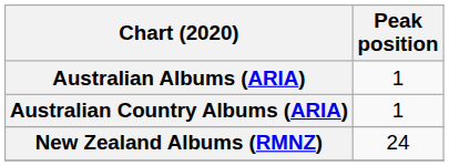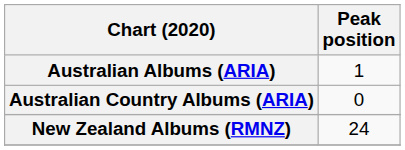 <table class="wikitable sortable plainrowheaders" style="text-align:center">
 <tr>
 <th scope="col">Chart (2020)</th>
 <th scope="col">Peak<br>position</th>
 </tr>
 <tr>
 <th scope="row">Australian Albums (<a href='#'>ARIA</a>)</th>
 <td>1</td>
 </tr>
 <tr>
 <th scope="row">Australian Country Albums (<a href='#'>ARIA</a>)</th>
-<td>1</td>
+<td>0</td>
 </tr>
 <tr>
 </tr>
 <tr>
 </tr>
 <tr>
 <th scope="row">New Zealand Albums (<a href='#'>RMNZ</a>)</th>
 <td>24</td>
 </tr>
 <tr>
 </tr>
 <tr>
 </tr>
 <tr>
 </tr>
 <tr>
 </tr>
 <tr>
 </tr>
 </table>
